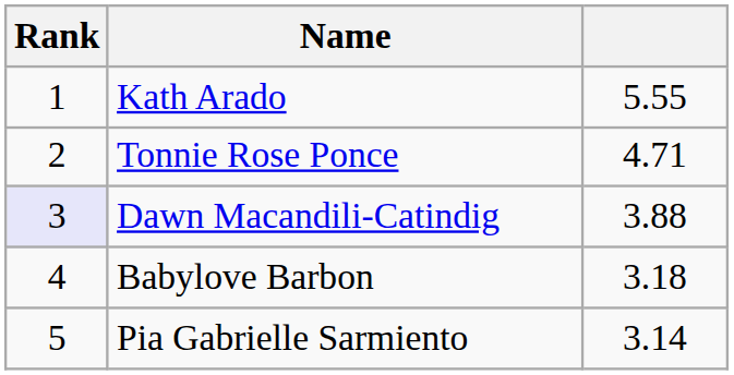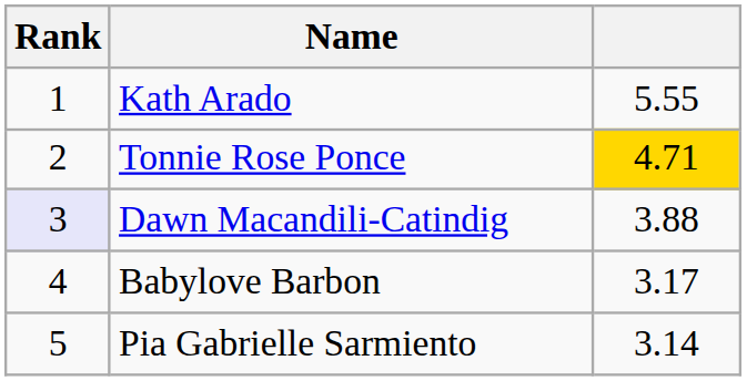 <table class="wikitable" style="font-size:90%">
 <tr>
 <th width=30>Rank</th>
 <th width=180>Name</th>
 <th width=50></th>
 </tr>
 <tr>
 <td style="text-align:center">1</td>
 <td><a href='#'>Kath Arado</a></td>
 <td style="text-align:center">5.55</td>
 </tr>
 <tr>
 <td style="text-align:center">2</td>
 <td><a href='#'>Tonnie Rose Ponce</a></td>
-<td style="text-align:center">4.71</td>
+<td style="background: gold; text-align:center">4.71</td>
 </tr>
 <tr>
 <td style="background: lavender; text-align:center">3</td>
 <td><a href='#'>Dawn Macandili-Catindig</a></td>
 <td style="text-align:center">3.88</td>
 </tr>
 <tr>
 <td style="text-align:center">4</td>
 <td>Babylove Barbon</td>
-<td style="text-align:center">3.18</td>
+<td style="text-align:center">3.17</td>
 </tr>
 <tr>
 <td style="text-align:center">5</td>
 <td>Pia Gabrielle Sarmiento</td>
 <td style="text-align:center">3.14</td>
 </tr>
 </table>
